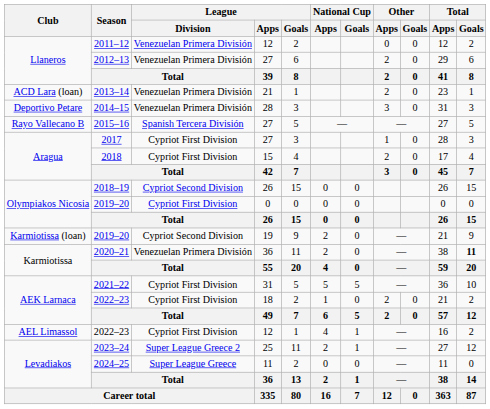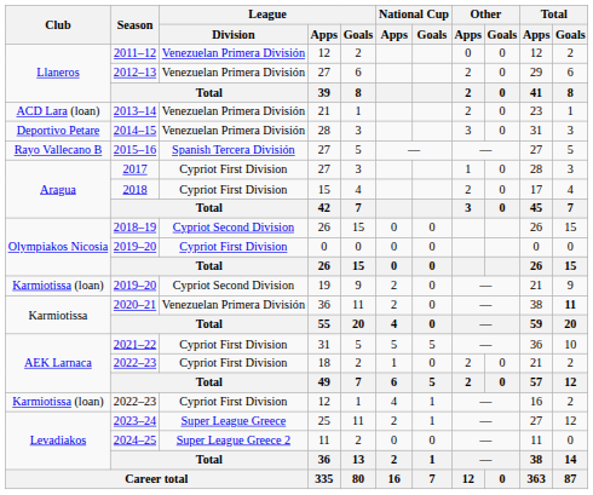 <table class=wikitable style=text-align:center>
 <tr>
 <th rowspan=2>Club</th>
 <th rowspan=2>Season</th>
 <th colspan=3>League</th>
 <th colspan=2>National Cup</th>
 <th colspan=2>Other</th>
 <th colspan=2>Total</th>
 </tr>
 <tr>
 <th>Division</th>
 <th>Apps</th>
 <th>Goals</th>
 <th>Apps</th>
 <th>Goals</th>
 <th>Apps</th>
 <th>Goals</th>
 <th>Apps</th>
 <th>Goals</th>
 </tr>
 <tr>
 <td rowspan="3"><a href='#'>Llaneros</a></td>
 <td><a href='#'>2011–12</a></td>
 <td><a href='#'>Venezuelan Primera División</a></td>
 <td>12</td>
 <td>2</td>
 <td></td>
 <td></td>
 <td>0</td>
 <td>0</td>
 <td>12</td>
 <td>2</td>
 </tr>
 <tr>
 <td><a href='#'>2012–13</a></td>
 <td>Venezuelan Primera División</td>
 <td>27</td>
 <td>6</td>
 <td></td>
 <td></td>
 <td>2</td>
 <td>0</td>
 <td>29</td>
 <td>6</td>
 </tr>
 <tr>
 <th colspan="2">Total</th>
 <th>39</th>
 <th>8</th>
 <th></th>
 <th></th>
 <th>2</th>
 <th>0</th>
 <th>41</th>
 <th>8</th>
 </tr>
 <tr>
 <td><a href='#'>ACD Lara</a> (loan)</td>
 <td><a href='#'>2013–14</a></td>
 <td>Venezuelan Primera División</td>
 <td>21</td>
 <td>1</td>
 <td></td>
 <td></td>
 <td>2</td>
 <td>0</td>
 <td>23</td>
 <td>1</td>
 </tr>
 <tr>
 <td><a href='#'>Deportivo Petare</a></td>
 <td><a href='#'>2014–15</a></td>
 <td>Venezuelan Primera División</td>
 <td>28</td>
 <td>3</td>
 <td></td>
 <td></td>
 <td>3</td>
 <td>0</td>
 <td>31</td>
 <td>3</td>
 </tr>
 <tr>
 <td><a href='#'>Rayo Vallecano B</a></td>
 <td><a href='#'>2015–16</a></td>
 <td><a href='#'>Spanish Tercera División</a></td>
 <td>27</td>
 <td>5</td>
 <td colspan="2">—</td>
 <td colspan="2">—</td>
 <td>27</td>
 <td>5</td>
 </tr>
 <tr>
 <td rowspan="3"><a href='#'>Aragua</a></td>
 <td><a href='#'>2017</a></td>
 <td>Cypriot First Division</td>
 <td>27</td>
 <td>3</td>
 <td></td>
 <td></td>
 <td>1</td>
 <td>0</td>
 <td>28</td>
 <td>3</td>
 </tr>
 <tr>
 <td><a href='#'>2018</a></td>
 <td>Cypriot First Division</td>
 <td>15</td>
 <td>4</td>
 <td></td>
 <td></td>
 <td>2</td>
 <td>0</td>
 <td>17</td>
 <td>4</td>
 </tr>
 <tr>
 <th colspan="2">Total</th>
 <th>42</th>
 <th>7</th>
 <th></th>
 <th></th>
 <th>3</th>
 <th>0</th>
 <th>45</th>
 <th>7</th>
 </tr>
 <tr>
 <td rowspan="3"><a href='#'>Olympiakos Nicosia</a></td>
 <td><a href='#'>2018–19</a></td>
 <td><a href='#'>Cypriot Second Division</a></td>
 <td>26</td>
 <td>15</td>
 <td>0</td>
 <td>0</td>
 <td></td>
 <td></td>
 <td>26</td>
 <td>15</td>
 </tr>
 <tr>
 <td><a href='#'>2019–20</a></td>
 <td><a href='#'>Cypriot First Division</a></td>
 <td>0</td>
 <td>0</td>
 <td>0</td>
 <td>0</td>
 <td></td>
 <td></td>
 <td>0</td>
 <td>0</td>
 </tr>
 <tr>
 <th colspan="2">Total</th>
 <th>26</th>
 <th>15</th>
 <th>0</th>
 <th>0</th>
 <th></th>
 <th></th>
 <th>26</th>
 <th>15</th>
 </tr>
 <tr>
 <td><a href='#'>Karmiotissa</a> (loan)</td>
 <td><a href='#'>2019–20</a></td>
 <td>Cypriot Second Division</td>
 <td>19</td>
 <td>9</td>
 <td>2</td>
 <td>0</td>
 <td colspan="2">—</td>
 <td>21</td>
 <td>9</td>
 </tr>
 <tr>
 <td rowspan="2">Karmiotissa</td>
 <td><a href='#'>2020–21</a></td>
 <td>Venezuelan Primera División</td>
 <td>36</td>
 <td>11</td>
 <td>2</td>
 <td>0</td>
 <td colspan="2">—</td>
 <td>38</td>
 <td><strong>11</strong></td>
 </tr>
 <tr>
 <th colspan="2">Total</th>
 <th>55</th>
 <th>20</th>
 <th>4</th>
 <th>0</th>
 <th colspan="2">—</th>
 <th>59</th>
 <th>20</th>
 </tr>
 <tr>
 <td rowspan="3"><a href='#'>AEK Larnaca</a></td>
 <td><a href='#'>2021–22</a></td>
 <td>Cypriot First Division</td>
 <td>31</td>
 <td>5</td>
 <td>5</td>
 <td>5</td>
 <td colspan="2">—</td>
 <td>36</td>
 <td>10</td>
 </tr>
 <tr>
 <td><a href='#'>2022–23</a></td>
 <td>Cypriot First Division</td>
 <td>18</td>
 <td>2</td>
 <td>1</td>
 <td>0</td>
 <td>2</td>
 <td>0</td>
 <td>21</td>
 <td>2</td>
 </tr>
 <tr>
 <th colspan="2">Total</th>
 <th>49</th>
 <th>7</th>
 <th>6</th>
 <th>5</th>
 <th>2</th>
 <th>0</th>
 <th>57</th>
 <th>12</th>
 </tr>
 <tr>
-<td><a href='#'>AEL Limassol</a></td>
+<td><a href='#'>Karmiotissa</a> (loan)</td>
 <td>2022–23</td>
 <td>Cypriot First Division</td>
 <td>12</td>
 <td>1</td>
 <td>4</td>
 <td>1</td>
 <td colspan="2">—</td>
 <td>16</td>
 <td>2</td>
 </tr>
 <tr>
 <td rowspan="3"><a href='#'>Levadiakos</a></td>
 <td><a href='#'>2023–24</a></td>
-<td><a href='#'>Super League Greece 2</a></td>
+<td><a href='#'>Super League Greece</a></td>
 <td>25</td>
 <td>11</td>
 <td>2</td>
 <td>1</td>
 <td colspan="2">—</td>
 <td>27</td>
 <td>12</td>
 </tr>
 <tr>
 <td><a href='#'>2024–25</a></td>
-<td><a href='#'>Super League Greece</a></td>
+<td><a href='#'>Super League Greece 2</a></td>
 <td>11</td>
 <td>2</td>
 <td>0</td>
 <td>0</td>
 <td colspan="2">—</td>
 <td>11</td>
 <td>0</td>
 </tr>
 <tr>
 <th colspan="2">Total</th>
 <th>36</th>
 <th>13</th>
 <th>2</th>
 <th>1</th>
 <th colspan="2">—</th>
 <th>38</th>
 <th>14</th>
 </tr>
 <tr>
 <th colspan=3>Career total</th>
 <th>335</th>
 <th>80</th>
 <th>16</th>
 <th>7</th>
 <th>12</th>
 <th>0</th>
 <th>363</th>
 <th>87</th>
 </tr>
 </table>
